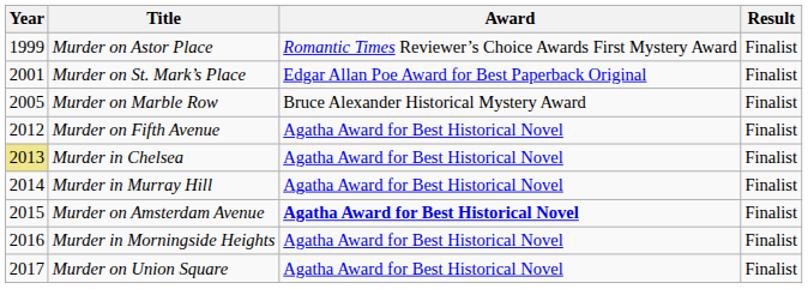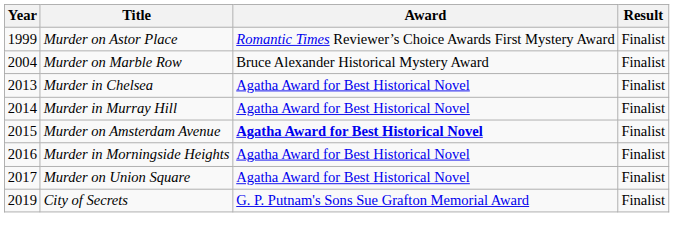 <table class="wikitable">
 <tr>
 <th>Year</th>
 <th>Title</th>
 <th>Award</th>
 <th>Result</th>
 </tr>
 <tr>
 <td>1999</td>
 <td><em>Murder on Astor Place</em></td>
 <td><em><a href='#'>Romantic Times</a></em> Reviewer’s Choice Awards First Mystery Award</td>
 <td>Finalist</td>
 </tr>
 <tr>
-<td>2001</td>
-<td><em>Murder on St. Mark’s Place</em></td>
-<td><a href='#'>Edgar Allan Poe Award for Best Paperback Original</a></td>
-<td>Finalist</td>
-</tr>
-<tr>
-<td>2005</td>
+<td>2004</td>
 <td><em>Murder on Marble Row</em></td>
 <td>Bruce Alexander Historical Mystery Award</td>
 <td>Finalist</td>
 </tr>
 <tr>
-<td>2012</td>
-<td><em>Murder on Fifth Avenue</em></td>
-<td><a href='#'>Agatha Award for Best Historical Novel</a></td>
-<td>Finalist</td>
-</tr>
-<tr>
-<td style="background: khaki;">2013</td>
+<td>2013</td>
 <td><em>Murder in Chelsea</em></td>
 <td><a href='#'>Agatha Award for Best Historical Novel</a></td>
 <td>Finalist</td>
 </tr>
 <tr>
 <td>2014</td>
 <td><em>Murder in Murray Hill</em></td>
 <td><a href='#'>Agatha Award for Best Historical Novel</a></td>
 <td>Finalist</td>
 </tr>
 <tr>
 <td>2015</td>
 <td><em>Murder on Amsterdam Avenue</em></td>
 <td><strong><a href='#'>Agatha Award for Best Historical Novel</a></strong></td>
 <td>Finalist</td>
 </tr>
 <tr>
 <td>2016</td>
 <td><em>Murder in Morningside Heights</em></td>
 <td><a href='#'>Agatha Award for Best Historical Novel</a></td>
 <td>Finalist</td>
 </tr>
 <tr>
 <td>2017</td>
 <td><em>Murder on Union Square</em></td>
 <td><a href='#'>Agatha Award for Best Historical Novel</a></td>
 <td>Finalist</td>
 </tr>
+<tr>
+<td>2019</td>
+<td><em>City of Secrets</em></td>
+<td><a href='#'>G. P. Putnam's Sons Sue Grafton Memorial Award</a></td>
+<td>Finalist</td>
+</tr>
 </table>
